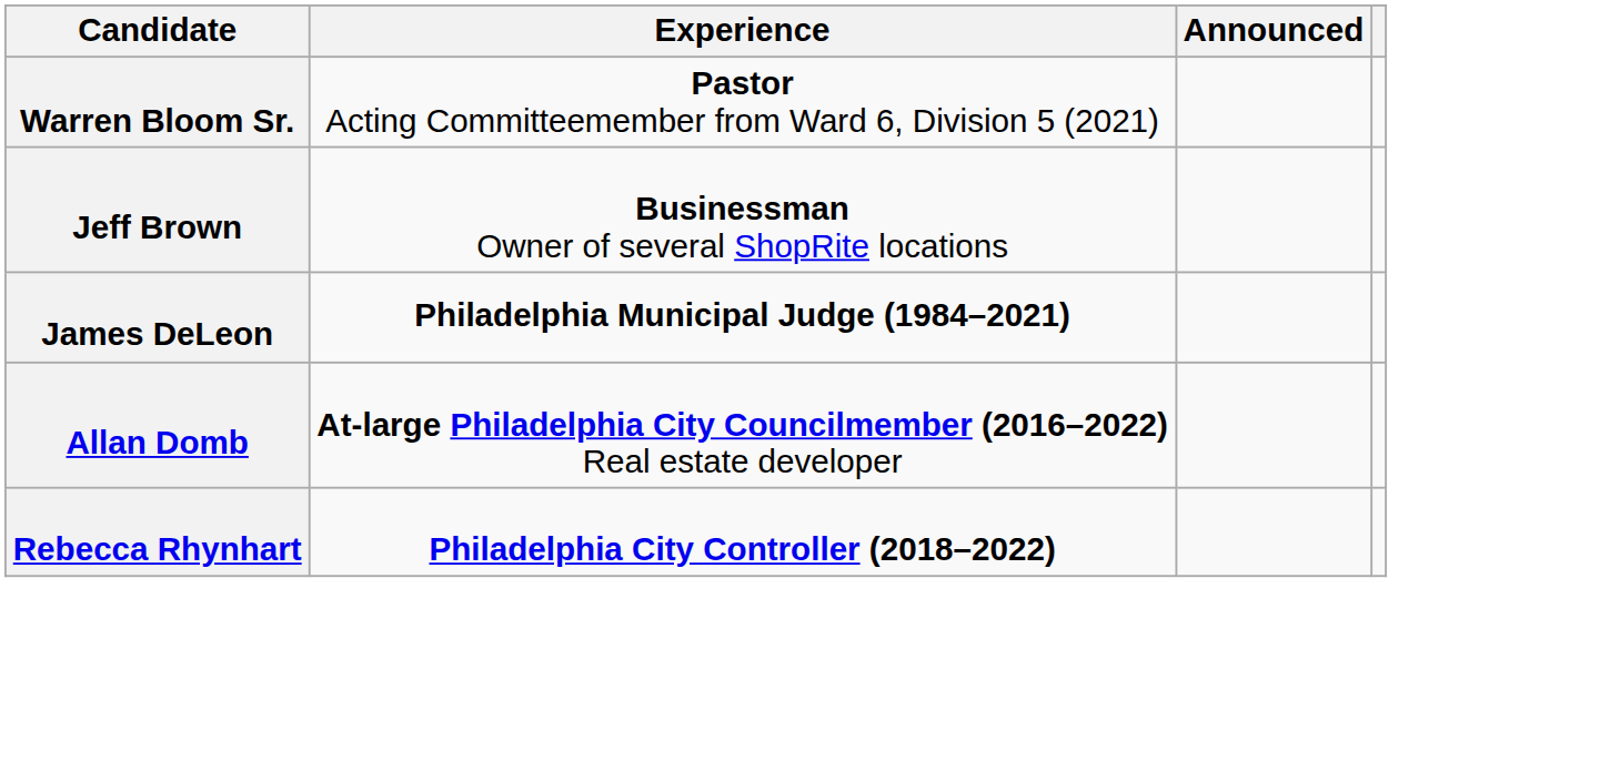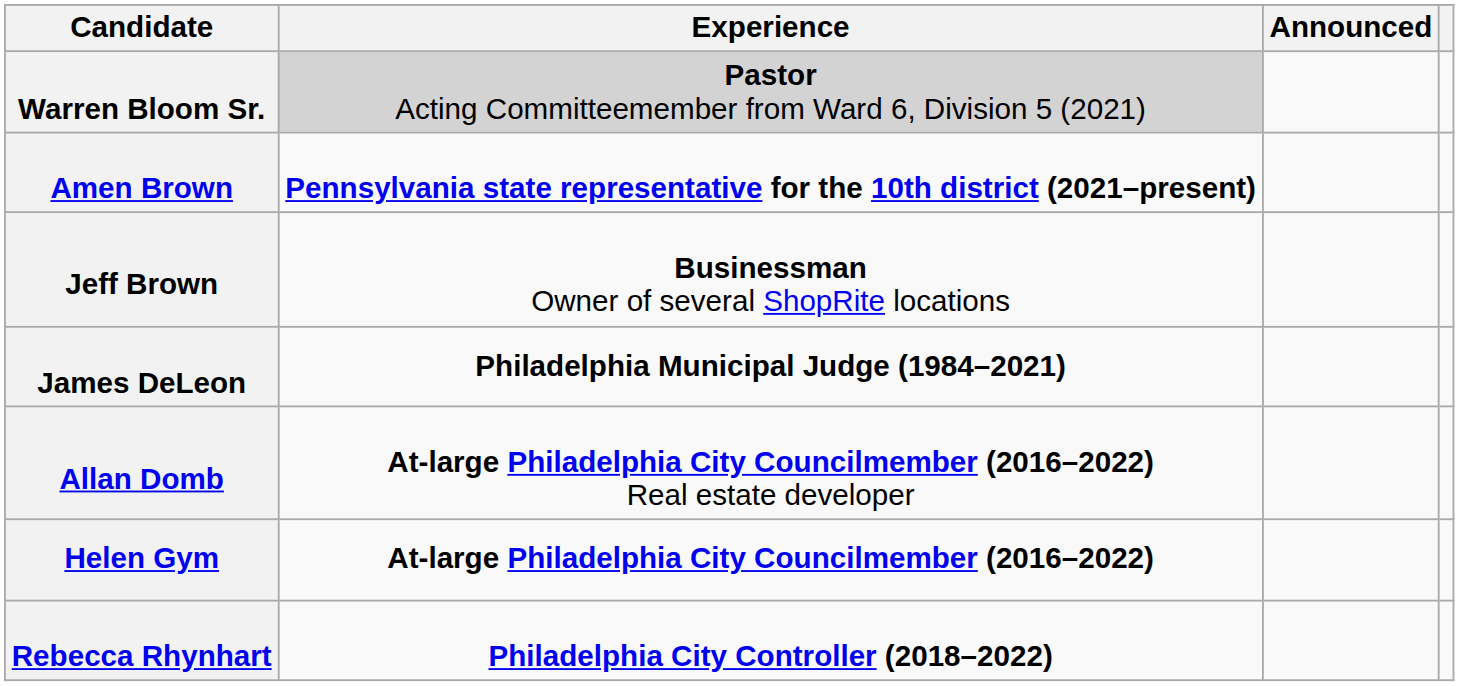 <table class="wikitable sortable" style="text-align:center">
 <tr>
 <th scope="col">Candidate</th>
 <th scope="col">Experience</th>
 <th scope="col">Announced</th>
 <th scope="col" class="unsortable"></th>
 </tr>
 <tr>
 <th scope="row"><br>Warren Bloom Sr.</th>
-<td><strong>Pastor</strong><br>Acting Committeemember from Ward 6, Division 5 (2021)</td>
+<td style="background: lightgrey;"><strong>Pastor</strong><br>Acting Committeemember from Ward 6, Division 5 (2021)</td>
+<td><br><br></td>
+<td></td>
+</tr>
+<tr>
+<th scope="row"><br><a href='#'>Amen Brown</a></th>
+<td><br><strong><a href='#'>Pennsylvania state representative</a> for the <a href='#'>10th district</a> (2021–present)</strong></td>
 <td><br><br></td>
 <td></td>
 </tr>
 <tr>
 <th scope="row"><br>Jeff Brown</th>
 <td><br><strong>Businessman</strong><br>Owner of several <a href='#'>ShopRite</a> locations</td>
 <td><br><br></td>
 <td></td>
 </tr>
 <tr>
 <th scope="row"><br>James DeLeon</th>
 <td><strong>Philadelphia Municipal Judge (1984–2021)</strong></td>
 <td><br><br></td>
 <td></td>
 </tr>
 <tr>
 <th scope="row"><br><a href='#'>Allan Domb</a></th>
 <td><br><strong>At-large <a href='#'>Philadelphia City Councilmember</a> (2016–2022)</strong><br>Real estate developer</td>
 <td><br><br></td>
 <td></td>
 </tr>
 <tr>
+<th><a href='#'>Helen Gym</a></th>
+<td><strong>At-large <a href='#'>Philadelphia City Councilmember</a> (2016–2022)</strong></td>
+<td><br><br></td>
+<td></td>
+</tr>
+<tr>
 <th scope="row"><br><a href='#'>Rebecca Rhynhart</a></th>
 <td><br><strong><a href='#'>Philadelphia City Controller</a> (2018–2022)</strong></td>
 <td><br><br></td>
 <td></td>
 </tr>
 </table>
